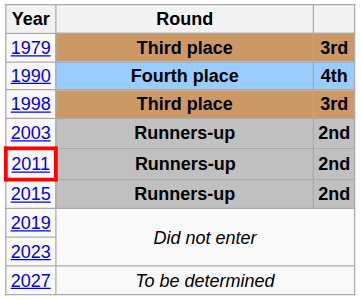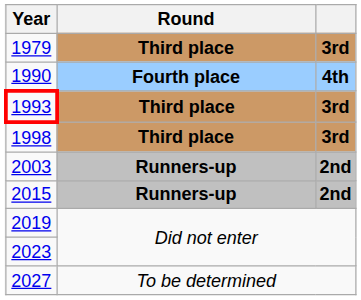 <table class="wikitable" style="text-align: center; font-size:90%">
 <tr>
 <th>Year</th>
 <th style="width:200px">Round</th>
 <th></th>
 </tr>
 <tr>
 <td><a href='#'>1979</a></td>
 <td bgcolor="cc9966"><strong>Third place</strong></td>
 <td bgcolor="cc9966"><strong>3rd</strong></td>
 </tr>
 <tr>
 <td><a href='#'>1990</a></td>
 <td bgcolor="9acdff"><strong>Fourth place</strong></td>
 <td bgcolor="9acdff"><strong>4th</strong></td>
 </tr>
 <tr>
+<td style="border: 3px solid red"><a href='#'>1993</a></td>
+<td bgcolor="cc9966"><strong>Third place</strong></td>
+<td bgcolor="cc9966"><strong>3rd</strong></td>
+</tr>
+<tr>
 <td><a href='#'>1998</a></td>
 <td bgcolor="cc9966"><strong>Third place</strong></td>
 <td bgcolor="cc9966"><strong>3rd</strong></td>
 </tr>
 <tr>
 <td><a href='#'>2003</a></td>
-<td bgcolor=Silver><strong>Runners-up</strong></td>
-<td bgcolor=Silver><strong>2nd</strong></td>
-</tr>
-<tr>
-<td style="border: 3px solid red"><a href='#'>2011</a></td>
 <td bgcolor=Silver><strong>Runners-up</strong></td>
 <td bgcolor=Silver><strong>2nd</strong></td>
 </tr>
 <tr>
 <td><a href='#'>2015</a></td>
 <td bgcolor=Silver><strong>Runners-up</strong></td>
 <td bgcolor=Silver><strong>2nd</strong></td>
 </tr>
 <tr>
 <td><a href='#'>2019</a></td>
 <td colspan="2" rowspan="2"><em>Did not enter</em></td>
 </tr>
 <tr>
 <td><a href='#'>2023</a></td>
 </tr>
 <tr>
 <td><a href='#'>2027</a></td>
 <td colspan="2"><em>To be determined</em></td>
 </tr>
 </table>
